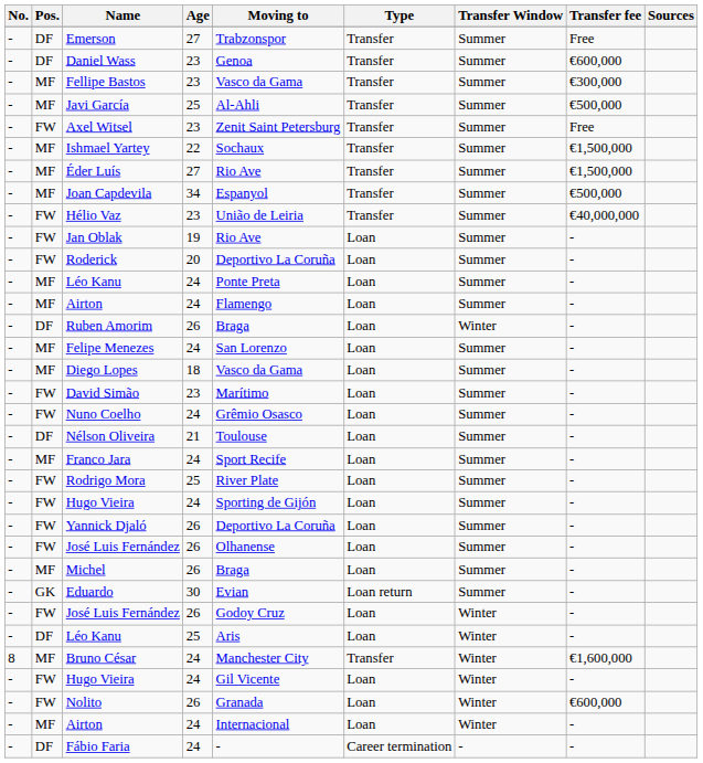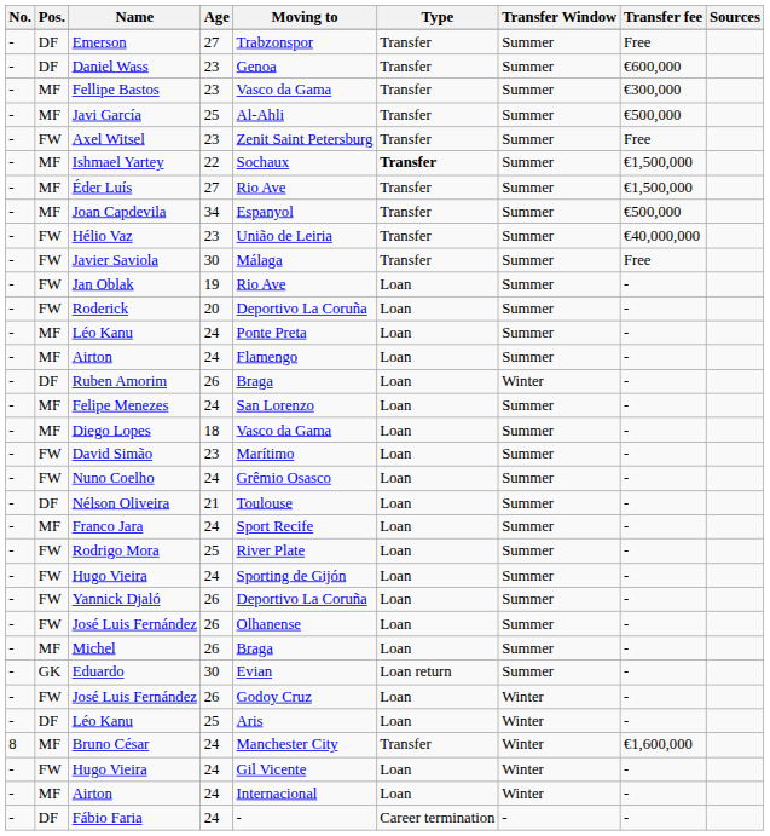 <table class="wikitable">
 <tr>
 <th>No.</th>
 <th>Pos.</th>
 <th>Name</th>
 <th>Age</th>
 <th>Moving to</th>
 <th>Type</th>
 <th>Transfer Window</th>
 <th>Transfer fee</th>
 <th>Sources</th>
 </tr>
 <tr>
 </tr>
 <tr>
 <td>-</td>
 <td>DF</td>
 <td> <a href='#'>Emerson</a></td>
 <td>27</td>
 <td> <a href='#'>Trabzonspor</a></td>
 <td>Transfer</td>
 <td>Summer</td>
 <td>Free</td>
 <td></td>
 </tr>
 <tr>
 <td>-</td>
 <td>DF</td>
 <td> <a href='#'>Daniel Wass</a></td>
 <td>23</td>
 <td> <a href='#'>Genoa</a></td>
 <td>Transfer</td>
 <td>Summer</td>
 <td>€600,000</td>
 <td></td>
 </tr>
 <tr>
 <td>-</td>
 <td>MF</td>
 <td> <a href='#'>Fellipe Bastos</a></td>
 <td>23</td>
 <td> <a href='#'>Vasco da Gama</a></td>
 <td>Transfer</td>
 <td>Summer</td>
 <td>€300,000</td>
 <td></td>
 </tr>
 <tr>
 <td>-</td>
 <td>MF</td>
 <td> <a href='#'>Javi García</a></td>
 <td>25</td>
 <td> <a href='#'>Al-Ahli</a></td>
 <td>Transfer</td>
 <td>Summer</td>
 <td>€500,000</td>
 <td></td>
 </tr>
 <tr>
 <td>-</td>
 <td>FW</td>
 <td> <a href='#'>Axel Witsel</a></td>
 <td>23</td>
 <td> <a href='#'>Zenit Saint Petersburg</a></td>
 <td>Transfer</td>
 <td>Summer</td>
 <td>Free</td>
 <td></td>
 </tr>
 <tr>
 <td>-</td>
 <td>MF</td>
 <td> <a href='#'>Ishmael Yartey</a></td>
 <td>22</td>
 <td> <a href='#'>Sochaux</a></td>
-<td>Transfer</td>
+<td><strong>Transfer</strong></td>
 <td>Summer</td>
 <td>€1,500,000</td>
 <td></td>
 </tr>
 <tr>
 <td>-</td>
 <td>MF</td>
 <td> <a href='#'>Éder Luís</a></td>
 <td>27</td>
 <td> <a href='#'>Rio Ave</a></td>
 <td>Transfer</td>
 <td>Summer</td>
 <td>€1,500,000</td>
 <td></td>
 </tr>
 <tr>
 <td>-</td>
 <td>MF</td>
 <td> <a href='#'>Joan Capdevila</a></td>
 <td>34</td>
 <td> <a href='#'>Espanyol</a></td>
 <td>Transfer</td>
 <td>Summer</td>
 <td>€500,000</td>
 <td></td>
 </tr>
 <tr>
 <td>-</td>
 <td>FW</td>
 <td> <a href='#'>Hélio Vaz</a></td>
 <td>23</td>
 <td> <a href='#'>União de Leiria</a></td>
 <td>Transfer</td>
 <td>Summer</td>
 <td>€40,000,000</td>
+<td></td>
+</tr>
+<tr>
+<td>-</td>
+<td>FW</td>
+<td> <a href='#'>Javier Saviola</a></td>
+<td>30</td>
+<td> <a href='#'>Málaga</a></td>
+<td>Transfer</td>
+<td>Summer</td>
+<td>Free</td>
 <td></td>
 </tr>
 <tr>
 <td>-</td>
 <td>FW</td>
 <td> <a href='#'>Jan Oblak</a></td>
 <td>19</td>
 <td> <a href='#'>Rio Ave</a></td>
 <td>Loan</td>
 <td>Summer</td>
 <td>-</td>
 <td></td>
 </tr>
 <tr>
 <td>-</td>
 <td>FW</td>
 <td> <a href='#'>Roderick</a></td>
 <td>20</td>
 <td> <a href='#'>Deportivo La Coruña</a></td>
 <td>Loan</td>
 <td>Summer</td>
 <td>-</td>
 <td></td>
 </tr>
 <tr>
 <td>-</td>
 <td>MF</td>
 <td> <a href='#'>Léo Kanu</a></td>
 <td>24</td>
 <td> <a href='#'>Ponte Preta</a></td>
 <td>Loan</td>
 <td>Summer</td>
 <td>-</td>
 <td></td>
 </tr>
 <tr>
 <td>-</td>
 <td>MF</td>
 <td> <a href='#'>Airton</a></td>
 <td>24</td>
 <td> <a href='#'>Flamengo</a></td>
 <td>Loan</td>
 <td>Summer</td>
 <td>-</td>
 <td></td>
 </tr>
 <tr>
 <td>-</td>
 <td>DF</td>
 <td> <a href='#'>Ruben Amorim</a></td>
 <td>26</td>
 <td> <a href='#'>Braga</a></td>
 <td>Loan</td>
 <td>Winter</td>
 <td>-</td>
 <td></td>
 </tr>
 <tr>
 <td>-</td>
 <td>MF</td>
 <td> <a href='#'>Felipe Menezes</a></td>
 <td>24</td>
 <td> <a href='#'>San Lorenzo</a></td>
 <td>Loan</td>
 <td>Summer</td>
 <td>-</td>
 <td></td>
 </tr>
 <tr>
 <td>-</td>
 <td>MF</td>
 <td> <a href='#'>Diego Lopes</a></td>
 <td>18</td>
 <td> <a href='#'>Vasco da Gama</a></td>
 <td>Loan</td>
 <td>Summer</td>
 <td>-</td>
 <td></td>
 </tr>
 <tr>
 <td>-</td>
 <td>FW</td>
 <td> <a href='#'>David Simão</a></td>
 <td>23</td>
 <td> <a href='#'>Marítimo</a></td>
 <td>Loan</td>
 <td>Summer</td>
 <td>-</td>
 <td></td>
 </tr>
 <tr>
 <td>-</td>
 <td>FW</td>
 <td> <a href='#'>Nuno Coelho</a></td>
 <td>24</td>
 <td> <a href='#'>Grêmio Osasco</a></td>
 <td>Loan</td>
 <td>Summer</td>
 <td>-</td>
 <td></td>
 </tr>
 <tr>
 <td>-</td>
 <td>DF</td>
 <td> <a href='#'>Nélson Oliveira</a></td>
 <td>21</td>
 <td> <a href='#'>Toulouse</a></td>
 <td>Loan</td>
 <td>Summer</td>
 <td>-</td>
 <td></td>
 </tr>
 <tr>
 <td>-</td>
 <td>MF</td>
 <td> <a href='#'>Franco Jara</a></td>
 <td>24</td>
 <td> <a href='#'>Sport Recife</a></td>
 <td>Loan</td>
 <td>Summer</td>
 <td>-</td>
 <td></td>
 </tr>
 <tr>
 <td>-</td>
 <td>FW</td>
 <td> <a href='#'>Rodrigo Mora</a></td>
 <td>25</td>
 <td> <a href='#'>River Plate</a></td>
 <td>Loan</td>
 <td>Summer</td>
 <td>-</td>
 <td></td>
 </tr>
 <tr>
 <td>-</td>
 <td>FW</td>
 <td> <a href='#'>Hugo Vieira</a></td>
 <td>24</td>
 <td> <a href='#'>Sporting de Gijón</a></td>
 <td>Loan</td>
 <td>Summer</td>
 <td>-</td>
 <td></td>
 </tr>
 <tr>
 <td>-</td>
 <td>FW</td>
 <td> <a href='#'>Yannick Djaló</a></td>
 <td>26</td>
 <td> <a href='#'>Deportivo La Coruña</a></td>
 <td>Loan</td>
 <td>Summer</td>
 <td>-</td>
 <td></td>
 </tr>
 <tr>
 <td>-</td>
 <td>FW</td>
 <td> <a href='#'>José Luis Fernández</a></td>
 <td>26</td>
 <td> <a href='#'>Olhanense</a></td>
 <td>Loan</td>
 <td>Summer</td>
 <td>-</td>
 <td></td>
 </tr>
 <tr>
 <td>-</td>
 <td>MF</td>
 <td> <a href='#'>Michel</a></td>
 <td>26</td>
 <td> <a href='#'>Braga</a></td>
 <td>Loan</td>
 <td>Summer</td>
 <td>-</td>
 <td></td>
 </tr>
 <tr>
 <td>-</td>
 <td>GK</td>
 <td> <a href='#'>Eduardo</a></td>
 <td>30</td>
 <td> <a href='#'>Evian</a></td>
 <td>Loan return</td>
 <td>Summer</td>
 <td>-</td>
 <td></td>
 </tr>
 <tr>
 <td>-</td>
 <td>FW</td>
 <td> <a href='#'>José Luis Fernández</a></td>
 <td>26</td>
 <td> <a href='#'>Godoy Cruz</a></td>
 <td>Loan</td>
 <td>Winter</td>
 <td>-</td>
 <td></td>
 </tr>
 <tr>
 <td>-</td>
 <td>DF</td>
 <td> <a href='#'>Léo Kanu</a></td>
 <td>25</td>
 <td> <a href='#'>Aris</a></td>
 <td>Loan</td>
 <td>Winter</td>
 <td>-</td>
 <td></td>
 </tr>
 <tr>
 <td>8</td>
 <td>MF</td>
 <td> <a href='#'>Bruno César</a></td>
 <td>24</td>
 <td> <a href='#'>Manchester City</a></td>
 <td>Transfer</td>
 <td>Winter</td>
 <td>€1,600,000</td>
 <td></td>
 </tr>
 <tr>
 <td>-</td>
 <td>FW</td>
 <td> <a href='#'>Hugo Vieira</a></td>
 <td>24</td>
 <td> <a href='#'>Gil Vicente</a></td>
 <td>Loan</td>
 <td>Winter</td>
 <td>-</td>
 <td></td>
 </tr>
 <tr>
 <td>-</td>
-<td>FW</td>
-<td> <a href='#'>Nolito</a></td>
-<td>26</td>
-<td> <a href='#'>Granada</a></td>
-<td>Loan</td>
-<td>Winter</td>
-<td>€600,000</td>
-<td></td>
-</tr>
-<tr>
-<td>-</td>
 <td>MF</td>
 <td> <a href='#'>Airton</a></td>
 <td>24</td>
 <td> <a href='#'>Internacional</a></td>
 <td>Loan</td>
 <td>Winter</td>
 <td>-</td>
 <td></td>
 </tr>
 <tr>
 <td>-</td>
 <td>DF</td>
 <td> <a href='#'>Fábio Faria</a></td>
 <td>24</td>
 <td>-</td>
 <td>Career termination</td>
 <td>-</td>
 <td>-</td>
 <td></td>
 </tr>
 </table>
